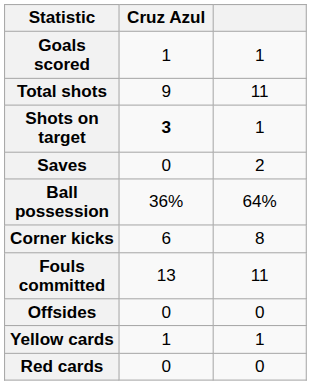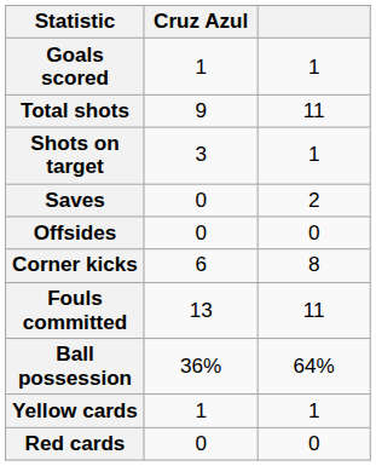 <table class="wikitable plainrowheaders" style="text-align:center">
 <tr>
 <th scope="col" style="width:100px">Statistic</th>
 <th scope="col" style="width:80px">Cruz Azul</th>
 <th scope="col" style="width:80px"></th>
 </tr>
 <tr>
 <th scope=row>Goals scored</th>
 <td>1</td>
 <td>1</td>
 </tr>
 <tr>
 <th scope=row>Total shots</th>
 <td>9</td>
 <td>11</td>
 </tr>
 <tr>
 <th scope=row>Shots on target</th>
-<td><strong>3</strong></td>
+<td>3</td>
 <td>1</td>
 </tr>
 <tr>
 <th scope=row>Saves</th>
 <td>0</td>
 <td>2</td>
 </tr>
 <tr>
-<th scope=row>Ball possession</th>
-<td>36%</td>
-<td>64%</td>
+<th scope=row>Offsides</th>
+<td>0</td>
+<td>0</td>
 </tr>
 <tr>
 <th scope=row>Corner kicks</th>
 <td>6</td>
 <td>8</td>
 </tr>
 <tr>
 <th scope=row>Fouls committed</th>
 <td>13</td>
 <td>11</td>
 </tr>
 <tr>
-<th scope=row>Offsides</th>
-<td>0</td>
-<td>0</td>
+<th scope=row>Ball possession</th>
+<td>36%</td>
+<td>64%</td>
 </tr>
 <tr>
 <th scope=row>Yellow cards</th>
 <td>1</td>
 <td>1</td>
 </tr>
 <tr>
 <th scope=row>Red cards</th>
 <td>0</td>
 <td>0</td>
 </tr>
 </table>
